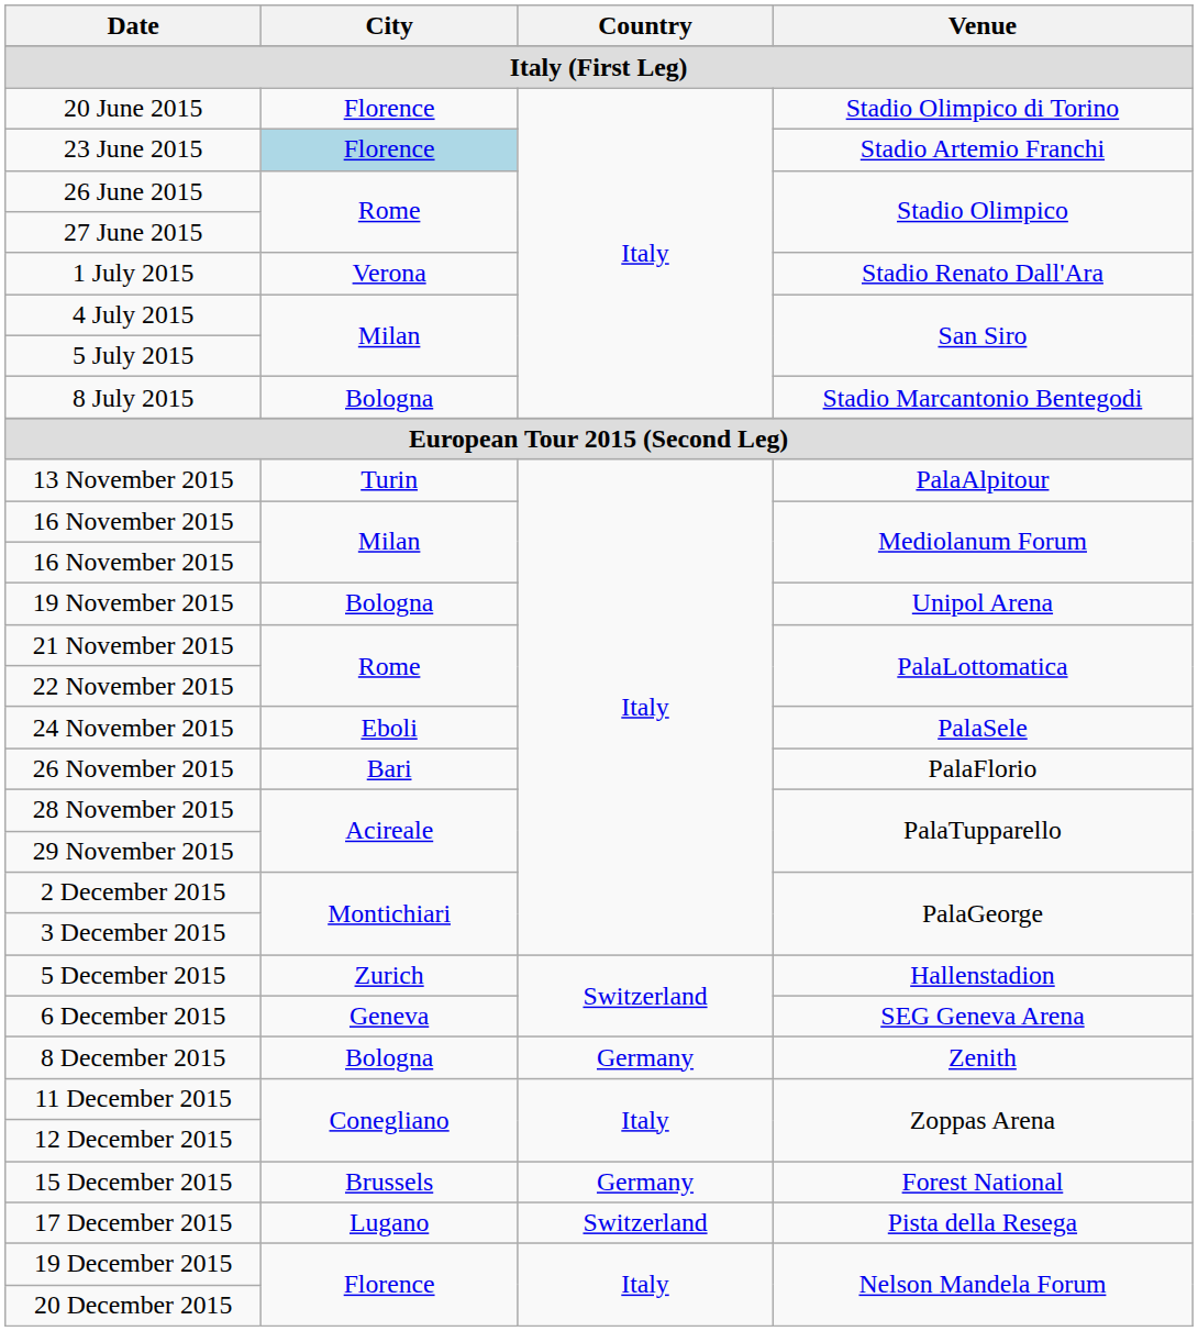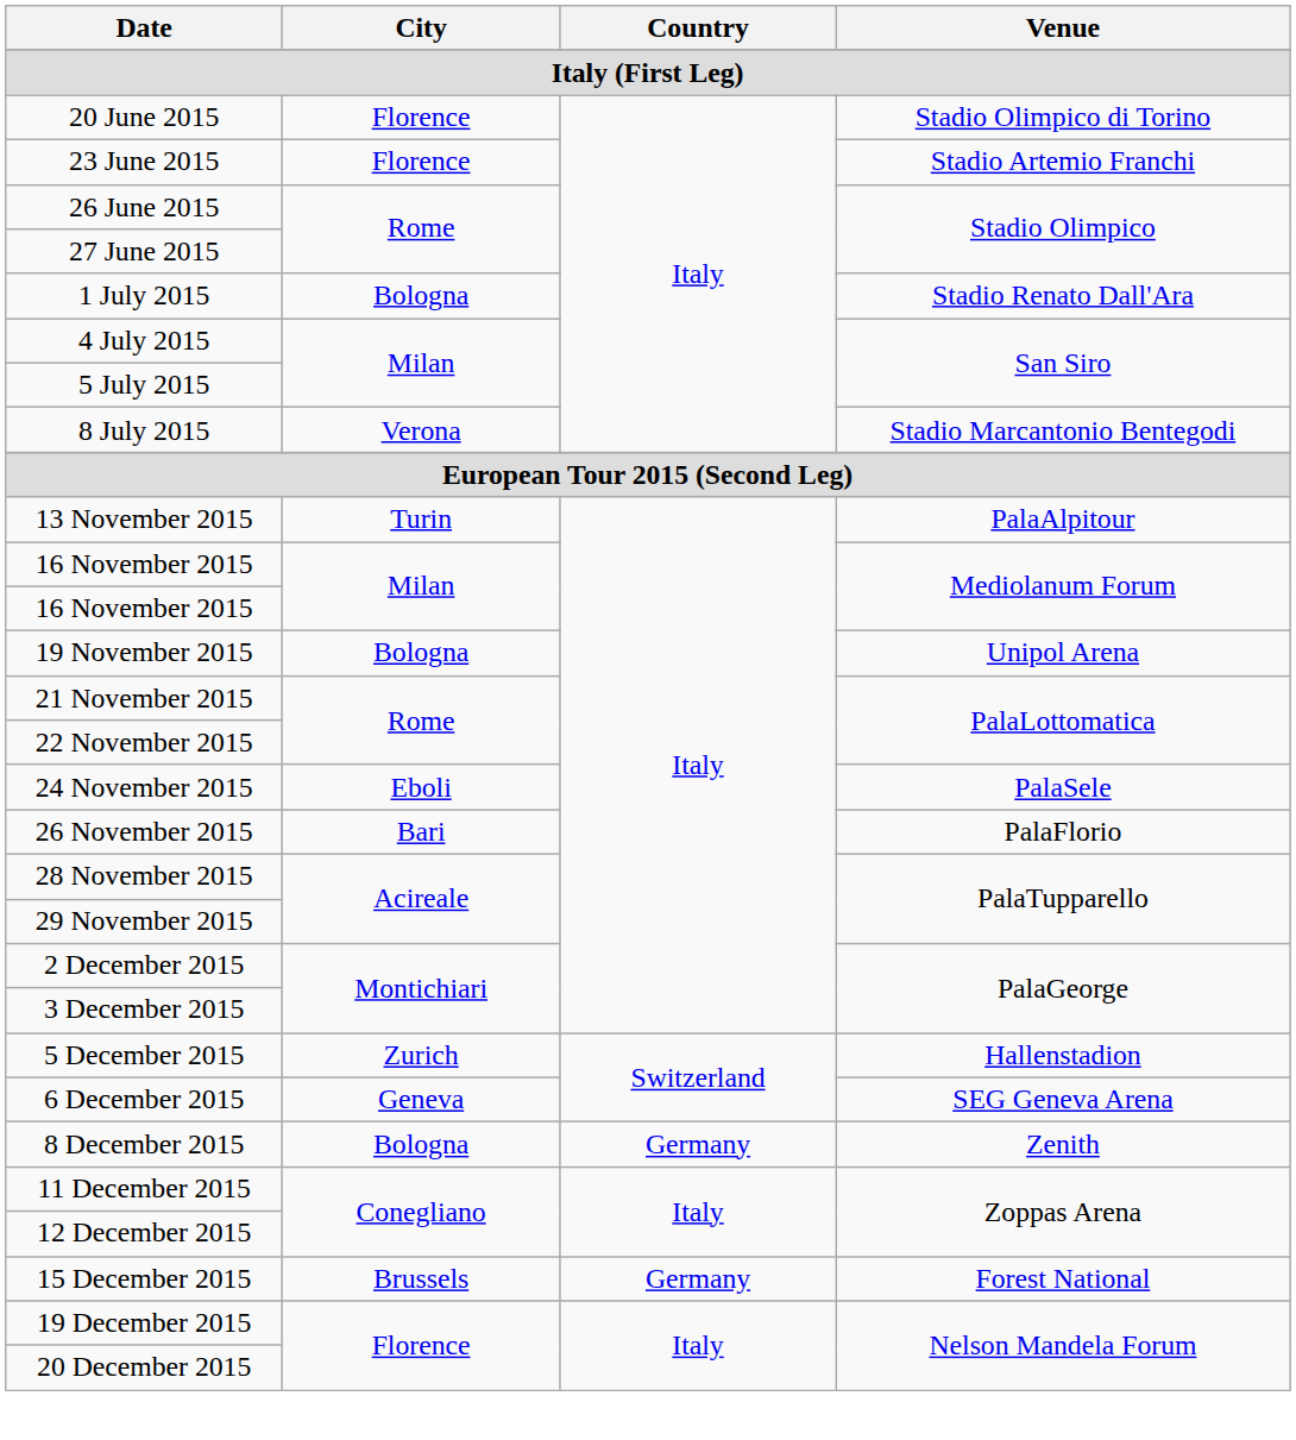 <table class="wikitable" style="text-align:center;">
 <tr>
 <th width="150">Date</th>
 <th width="150">City</th>
 <th width="150">Country</th>
 <th width="250">Venue</th>
 </tr>
 <tr>
 </tr>
 <tr style="background:#ddd;">
 <td colspan="4"><strong>Italy (First Leg)</strong></td>
 </tr>
 <tr>
 <td>20 June 2015</td>
 <td><a href='#'>Florence</a></td>
 <td rowspan="8"><a href='#'>Italy</a></td>
 <td><a href='#'>Stadio Olimpico di Torino</a></td>
 </tr>
 <tr>
 <td>23 June 2015</td>
-<td style="background: lightblue;"><a href='#'>Florence</a></td>
+<td><a href='#'>Florence</a></td>
 <td><a href='#'>Stadio Artemio Franchi</a></td>
 </tr>
 <tr>
 <td>26 June 2015</td>
 <td rowspan="2"><a href='#'>Rome</a></td>
 <td rowspan="2"><a href='#'>Stadio Olimpico</a></td>
 </tr>
 <tr>
 <td>27 June 2015</td>
 </tr>
 <tr>
 <td>1 July 2015</td>
-<td><a href='#'>Verona</a></td>
+<td><a href='#'>Bologna</a></td>
 <td><a href='#'>Stadio Renato Dall'Ara</a></td>
 </tr>
 <tr>
 <td>4 July 2015</td>
 <td rowspan="2"><a href='#'>Milan</a></td>
 <td rowspan="2"><a href='#'>San Siro</a></td>
 </tr>
 <tr>
 <td>5 July 2015</td>
 </tr>
 <tr>
 <td>8 July 2015</td>
-<td><a href='#'>Bologna</a></td>
+<td><a href='#'>Verona</a></td>
 <td><a href='#'>Stadio Marcantonio Bentegodi</a></td>
 </tr>
 <tr>
 </tr>
 <tr style="background:#ddd;">
 <td colspan="4"><strong>European Tour 2015 (Second Leg)</strong></td>
 </tr>
 <tr>
 <td>13 November 2015</td>
 <td><a href='#'>Turin</a></td>
 <td rowspan="12"><a href='#'>Italy</a></td>
 <td><a href='#'>PalaAlpitour</a></td>
 </tr>
 <tr>
 <td>16 November 2015</td>
 <td rowspan="2"><a href='#'>Milan</a></td>
 <td rowspan="2"><a href='#'>Mediolanum Forum</a></td>
 </tr>
 <tr>
 <td>16 November 2015</td>
 </tr>
 <tr>
 <td>19 November 2015</td>
 <td><a href='#'>Bologna</a></td>
 <td><a href='#'>Unipol Arena</a></td>
 </tr>
 <tr>
 <td>21 November 2015</td>
 <td rowspan="2"><a href='#'>Rome</a></td>
 <td rowspan="2"><a href='#'>PalaLottomatica</a></td>
 </tr>
 <tr>
 <td>22 November 2015</td>
 </tr>
 <tr>
 <td>24 November 2015</td>
 <td><a href='#'>Eboli</a></td>
 <td><a href='#'>PalaSele</a></td>
 </tr>
 <tr>
 <td>26 November 2015</td>
 <td><a href='#'>Bari</a></td>
 <td>PalaFlorio</td>
 </tr>
 <tr>
 <td>28 November 2015</td>
 <td rowspan="2"><a href='#'>Acireale</a></td>
 <td rowspan="2">PalaTupparello</td>
 </tr>
 <tr>
 <td>29 November 2015</td>
 </tr>
 <tr>
 <td>2 December 2015</td>
 <td rowspan="2"><a href='#'>Montichiari</a></td>
 <td rowspan="2">PalaGeorge</td>
 </tr>
 <tr>
 <td>3 December 2015</td>
 </tr>
 <tr>
 <td>5 December 2015</td>
 <td><a href='#'>Zurich</a></td>
 <td rowspan="2"><a href='#'>Switzerland</a></td>
 <td><a href='#'>Hallenstadion</a></td>
 </tr>
 <tr>
 <td>6 December 2015</td>
 <td><a href='#'>Geneva</a></td>
 <td><a href='#'>SEG Geneva Arena</a></td>
 </tr>
 <tr>
 <td>8 December 2015</td>
 <td><a href='#'>Bologna</a></td>
 <td><a href='#'>Germany</a></td>
 <td><a href='#'>Zenith</a></td>
 </tr>
 <tr>
 <td>11 December 2015</td>
 <td rowspan="2"><a href='#'>Conegliano</a></td>
 <td rowspan="2"><a href='#'>Italy</a></td>
 <td rowspan="2">Zoppas Arena</td>
 </tr>
 <tr>
 <td>12 December 2015</td>
 </tr>
 <tr>
 <td>15 December 2015</td>
 <td><a href='#'>Brussels</a></td>
 <td><a href='#'>Germany</a></td>
 <td><a href='#'>Forest National</a></td>
 </tr>
 <tr>
-<td>17 December 2015</td>
-<td><a href='#'>Lugano</a></td>
-<td><a href='#'>Switzerland</a></td>
-<td><a href='#'>Pista della Resega</a></td>
-</tr>
-<tr>
 <td>19 December 2015</td>
 <td rowspan="2"><a href='#'>Florence</a></td>
 <td rowspan="2"><a href='#'>Italy</a></td>
 <td rowspan="2"><a href='#'>Nelson Mandela Forum</a></td>
 </tr>
 <tr>
 <td>20 December 2015</td>
 </tr>
 </table>
